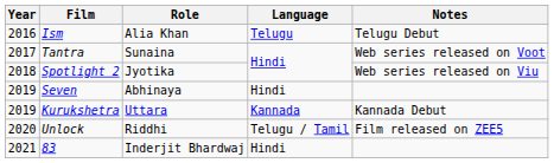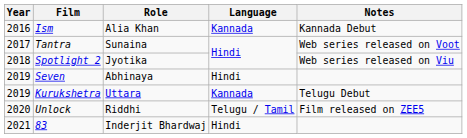 <table class="wikitable sortable">
 <tr>
 <th>Year</th>
 <th>Film</th>
 <th>Role</th>
 <th>Language</th>
 <th>Notes</th>
 </tr>
 <tr>
 <td>2016</td>
 <td><a href='#'><em>Ism</em></a></td>
 <td>Alia Khan</td>
-<td><a href='#'>Telugu</a></td>
-<td>Telugu Debut</td>
+<td><a href='#'>Kannada</a></td>
+<td>Kannada Debut</td>
 </tr>
 <tr>
 <td>2017</td>
 <td><em>Tantra</em></td>
 <td>Sunaina</td>
 <td rowspan=2><a href='#'>Hindi</a></td>
 <td>Web series released on <a href='#'>Voot</a></td>
 </tr>
 <tr>
 <td>2018</td>
 <td><a href='#'><em>Spotlight 2</em></a></td>
 <td>Jyotika</td>
 <td>Web series released on <a href='#'>Viu</a></td>
 </tr>
 <tr>
 <td>2019</td>
 <td><a href='#'><em>Seven</em></a></td>
 <td>Abhinaya</td>
 <td>Hindi</td>
 <td></td>
 </tr>
 <tr>
 <td>2019</td>
 <td><a href='#'><em>Kurukshetra</em></a></td>
 <td><a href='#'>Uttara</a></td>
 <td><a href='#'>Kannada</a></td>
-<td>Kannada Debut</td>
+<td>Telugu Debut</td>
 </tr>
 <tr>
 <td>2020</td>
 <td><em>Unlock</em></td>
 <td>Riddhi</td>
 <td>Telugu / <a href='#'>Tamil</a></td>
 <td>Film released on <a href='#'>ZEE5</a></td>
 </tr>
 <tr>
 <td>2021</td>
 <td><a href='#'><em>83</em></a></td>
 <td>Inderjit Bhardwaj</td>
 <td>Hindi</td>
 <td></td>
 </tr>
 </table>
